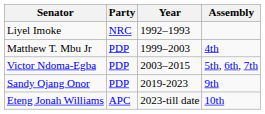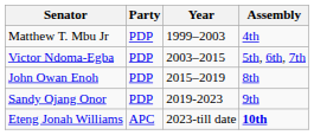 <table class="wikitable">
 <tr>
 <th>Senator</th>
 <th>Party</th>
 <th>Year</th>
 <th>Assembly</th>
-</tr>
-<tr>
-<td>Liyel Imoke</td>
-<td><a href='#'>NRC</a></td>
-<td>1992–1993</td>
-<td></td>
 </tr>
 <tr>
 <td>Matthew T. Mbu Jr</td>
 <td><a href='#'>PDP</a></td>
 <td>1999–2003</td>
 <td><a href='#'>4th</a></td>
 </tr>
 <tr>
 <td><a href='#'>Victor Ndoma-Egba</a></td>
 <td><a href='#'>PDP</a></td>
 <td>2003–2015</td>
 <td><a href='#'>5th</a>, <a href='#'>6th</a>, <a href='#'>7th</a></td>
 </tr>
 <tr>
+<td><a href='#'>John Owan Enoh</a></td>
+<td><a href='#'>PDP</a></td>
+<td>2015–2019</td>
+<td><a href='#'>8th</a></td>
+</tr>
+<tr>
 <td><a href='#'>Sandy Ojang Onor</a></td>
 <td><a href='#'>PDP</a></td>
 <td>2019-2023</td>
 <td><a href='#'>9th</a></td>
 </tr>
 <tr>
 <td><a href='#'>Eteng Jonah Williams</a></td>
 <td><a href='#'>APC</a></td>
 <td>2023-till date</td>
-<td><a href='#'>10th</a></td>
+<td><strong><a href='#'>10th</a></strong></td>
 </tr>
 </table>
